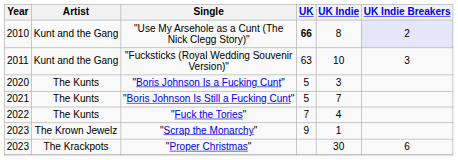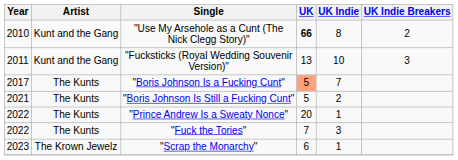 <table class="wikitable" style="text-align:center;" border="1">
 <tr>
 <th scope="col" colspan="1">Year</th>
 <th scope="col" colspan="1">Artist</th>
 <th scope="col" rowspan="1" style="width:17em;">Single</th>
 <th scope="col" colspan="1"><a href='#'>UK</a><br></th>
 <th scope="col" colspan="1"><a href='#'>UK Indie</a></th>
 <th scope="col" colspan="1"><a href='#'>UK Indie Breakers</a></th>
 </tr>
 <tr>
 <td>2010</td>
 <td>Kunt and the Gang</td>
 <td>"Use My Arsehole as a Cunt (The Nick Clegg Story)"</td>
 <td><strong>66</strong></td>
 <td>8</td>
-<td style="background: lavender;">2</td>
+<td>2</td>
 </tr>
 <tr>
 <td>2011</td>
 <td>Kunt and the Gang</td>
 <td>"Fucksticks (Royal Wedding Souvenir Version)"</td>
-<td>63</td>
+<td>13</td>
 <td>10</td>
 <td>3</td>
 </tr>
 <tr>
-<td>2020</td>
+<td>2017</td>
 <td>The Kunts</td>
 <td>"<a href='#'>Boris Johnson Is a Fucking Cunt</a>"</td>
-<td>5</td>
-<td>3</td>
+<td style="background: lightsalmon;">5</td>
+<td>7</td>
 <td></td>
 </tr>
 <tr>
 <td>2021</td>
 <td>The Kunts</td>
 <td>"<a href='#'>Boris Johnson Is Still a Fucking Cunt</a>"</td>
 <td>5</td>
-<td>7</td>
+<td>2</td>
+<td></td>
+</tr>
+<tr>
+<td>2022</td>
+<td>The Kunts</td>
+<td>"<a href='#'>Prince Andrew Is a Sweaty Nonce</a>"</td>
+<td>20</td>
+<td>1</td>
 <td></td>
 </tr>
 <tr>
 <td>2022</td>
 <td>The Kunts</td>
 <td>"<a href='#'>Fuck the Tories</a>"</td>
 <td>7</td>
-<td>4</td>
+<td>3</td>
 <td></td>
 </tr>
 <tr>
 <td>2023</td>
 <td>The Krown Jewelz</td>
 <td>"<a href='#'>Scrap the Monarchy</a>"</td>
-<td>9</td>
+<td>6</td>
 <td>1</td>
 <td></td>
 </tr>
 <tr>
-<td>2023</td>
-<td>The Krackpots</td>
-<td>"<a href='#'>Proper Christmas</a>"</td>
-<td></td>
-<td>30</td>
-<td>6</td>
-</tr>
-<tr>
 </tr>
 </table>
